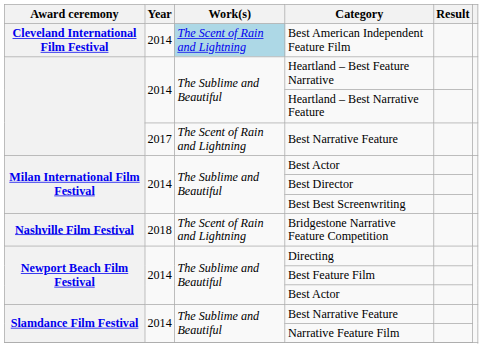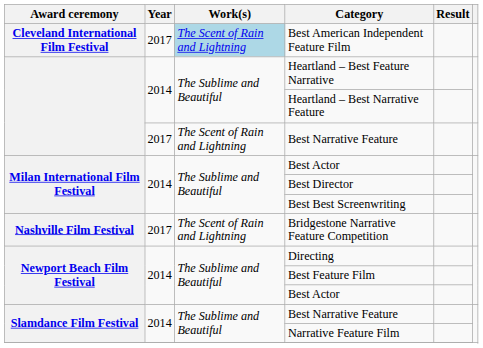 <table class="wikitable sortable plainrowheaders" style="width: 100%;">
 <tr>
 <th scope="col">Award ceremony</th>
 <th scope="col">Year</th>
 <th scope="col">Work(s)</th>
 <th scope="col">Category</th>
 <th scope="col">Result</th>
 <th scope="col" class="unsortable"></th>
 </tr>
 <tr>
 <th scope="row"><a href='#'>Cleveland International Film Festival</a></th>
-<td>2014</td>
+<td>2017</td>
 <td style="background: lightblue;"><em><a href='#'>The Scent of Rain and Lightning</a></em></td>
 <td>Best American Independent Feature Film</td>
 <td></td>
 <td rowspan="1" style="text-align:center;"></td>
 </tr>
 <tr>
 <th rowspan="3" scope="row"></th>
 <td rowspan="2">2014</td>
 <td rowspan="2"><em>The Sublime and Beautiful</em></td>
 <td>Heartland – Best Feature Narrative</td>
 <td></td>
 <td rowspan="2" style="text-align:center;"></td>
 </tr>
 <tr>
 <td>Heartland – Best Narrative Feature</td>
 <td></td>
 </tr>
 <tr>
 <td rowspan="1">2017</td>
 <td rowspan="1"><em>The Scent of Rain and Lightning</em></td>
 <td>Best Narrative Feature</td>
 <td></td>
 <td rowspan="1" style="text-align:center;"></td>
 </tr>
 <tr>
 <th rowspan="3" scope="row"><a href='#'>Milan International Film Festival</a></th>
 <td rowspan="3">2014</td>
 <td rowspan="3"><em>The Sublime and Beautiful</em></td>
 <td>Best Actor</td>
 <td></td>
 <td rowspan="3" style="text-align:center;"></td>
 </tr>
 <tr>
 <td>Best Director</td>
 <td></td>
 </tr>
 <tr>
 <td>Best Best Screenwriting</td>
 <td></td>
 </tr>
 <tr>
 <th scope="row"><a href='#'>Nashville Film Festival</a></th>
-<td>2018</td>
+<td>2017</td>
 <td><em>The Scent of Rain and Lightning</em></td>
 <td>Bridgestone Narrative Feature Competition</td>
 <td></td>
 <td rowspan="1" style="text-align:center;"></td>
 </tr>
 <tr>
 <th rowspan="3" scope="row"><a href='#'>Newport Beach Film Festival</a></th>
 <td rowspan="3">2014</td>
 <td rowspan="3"><em>The Sublime and Beautiful</em></td>
 <td>Directing</td>
 <td></td>
 <td rowspan="3" style="text-align:center;"></td>
 </tr>
 <tr>
 <td>Best Feature Film</td>
 <td></td>
 </tr>
 <tr>
 <td>Best Actor</td>
 <td></td>
 </tr>
 <tr>
 <th rowspan="2" scope="row"><a href='#'>Slamdance Film Festival</a></th>
 <td rowspan="2">2014</td>
 <td rowspan="2"><em>The Sublime and Beautiful</em></td>
 <td>Best Narrative Feature</td>
 <td></td>
 <td rowspan="3" style="text-align:center;"></td>
 </tr>
 <tr>
 <td>Narrative Feature Film</td>
 <td></td>
 </tr>
 <tr>
 </tr>
 </table>
